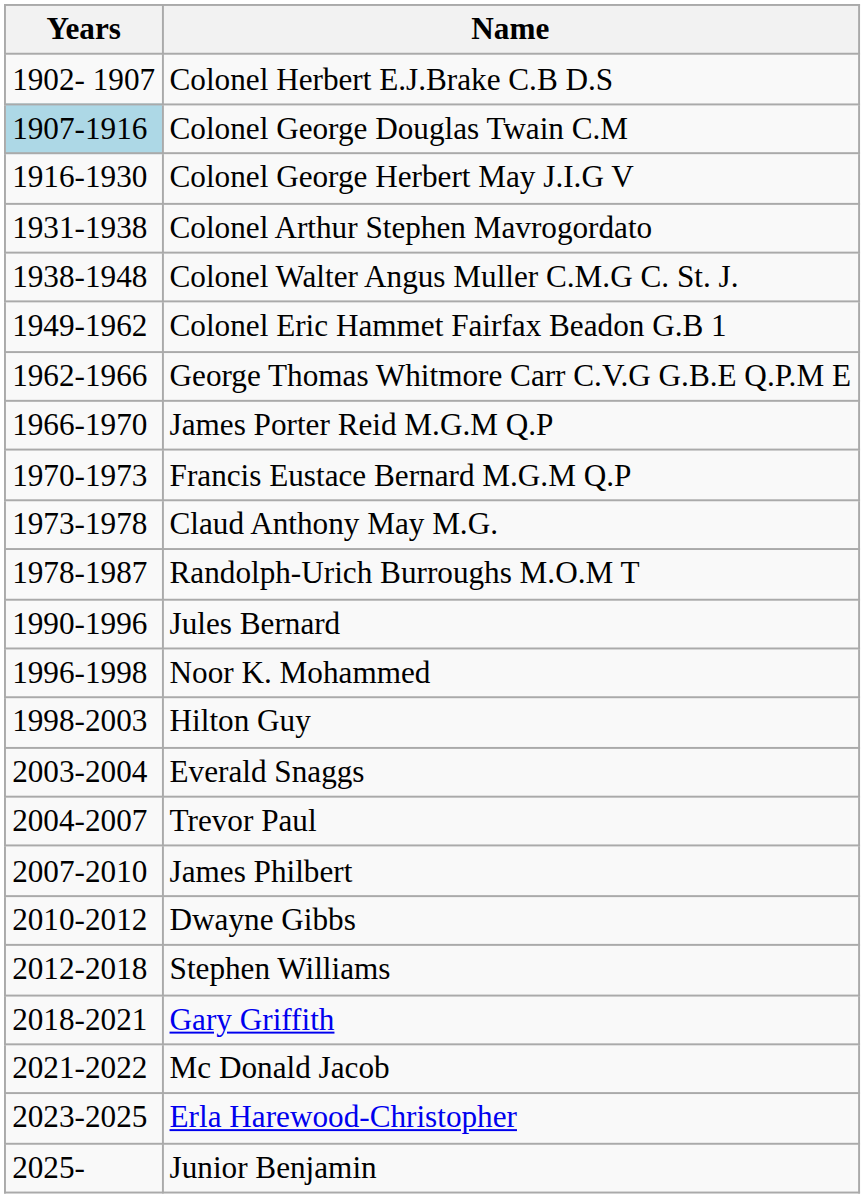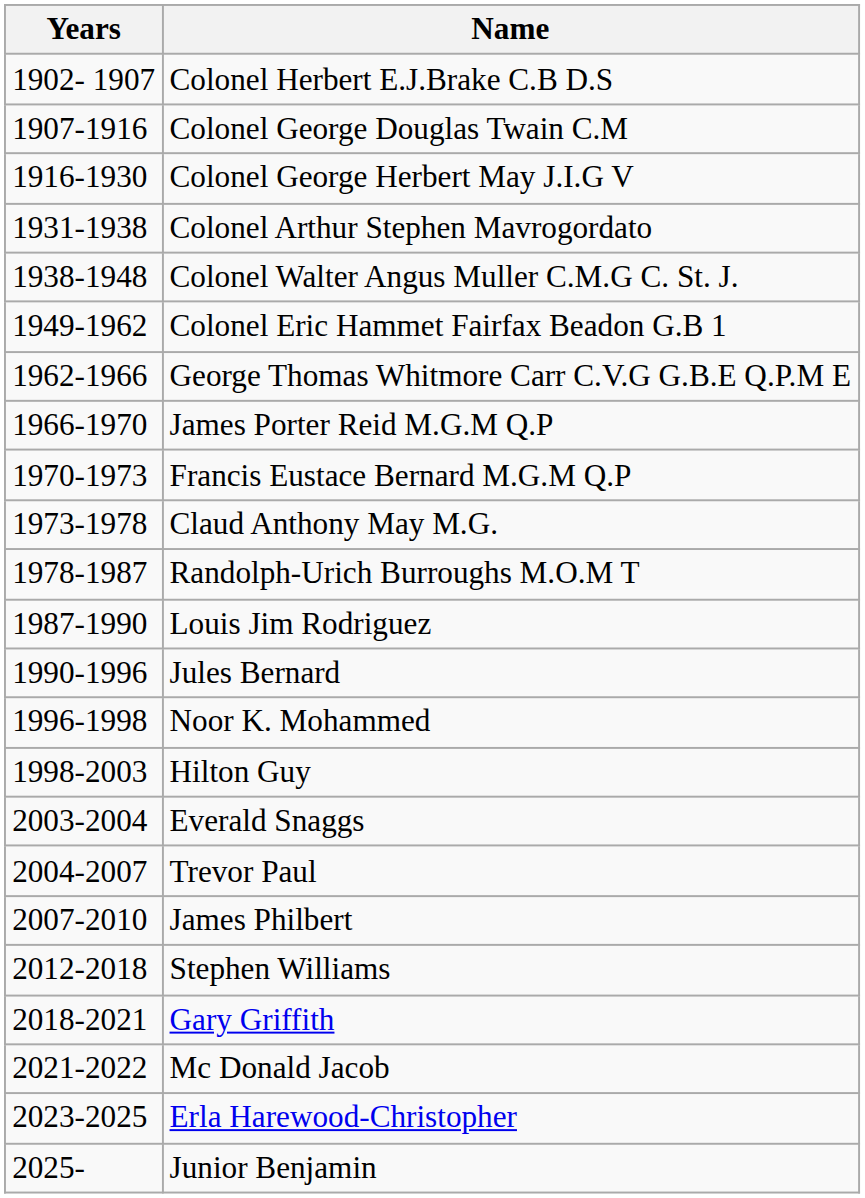 <table class="wikitable">
 <tr>
 <th>Years</th>
 <th>Name</th>
 </tr>
 <tr>
 <td>1902- 1907</td>
 <td>Colonel Herbert E.J.Brake C.B D.S</td>
 </tr>
 <tr>
-<td style="background: lightblue;">1907-1916</td>
+<td>1907-1916</td>
 <td>Colonel George Douglas Twain C.M</td>
 </tr>
 <tr>
 <td>1916-1930</td>
 <td>Colonel George Herbert May J.I.G V</td>
 </tr>
 <tr>
 <td>1931-1938</td>
 <td>Colonel Arthur Stephen Mavrogordato</td>
 </tr>
 <tr>
 <td>1938-1948</td>
 <td>Colonel Walter Angus Muller C.M.G C. St. J.</td>
 </tr>
 <tr>
 <td>1949-1962</td>
 <td>Colonel Eric Hammet Fairfax Beadon G.B 1</td>
 </tr>
 <tr>
 <td>1962-1966</td>
 <td>George Thomas Whitmore Carr C.V.G G.B.E Q.P.M E</td>
 </tr>
 <tr>
 <td>1966-1970</td>
 <td>James Porter Reid M.G.M Q.P</td>
 </tr>
 <tr>
 <td>1970-1973</td>
 <td>Francis Eustace Bernard M.G.M Q.P</td>
 </tr>
 <tr>
 <td>1973-1978</td>
 <td>Claud Anthony May M.G.</td>
 </tr>
 <tr>
 <td>1978-1987</td>
 <td>Randolph-Urich Burroughs M.O.M T</td>
 </tr>
 <tr>
+<td>1987-1990</td>
+<td>Louis Jim Rodriguez</td>
+</tr>
+<tr>
 <td>1990-1996</td>
 <td>Jules Bernard</td>
 </tr>
 <tr>
 <td>1996-1998</td>
 <td>Noor K. Mohammed</td>
 </tr>
 <tr>
 <td>1998-2003</td>
 <td>Hilton Guy</td>
 </tr>
 <tr>
 <td>2003-2004</td>
 <td>Everald Snaggs</td>
 </tr>
 <tr>
 <td>2004-2007</td>
 <td>Trevor Paul</td>
 </tr>
 <tr>
 <td>2007-2010</td>
 <td>James Philbert</td>
 </tr>
 <tr>
-<td>2010-2012</td>
-<td>Dwayne Gibbs</td>
-</tr>
-<tr>
 <td>2012-2018</td>
 <td>Stephen Williams</td>
 </tr>
 <tr>
 <td>2018-2021</td>
 <td><a href='#'>Gary Griffith</a></td>
 </tr>
 <tr>
 <td>2021-2022</td>
 <td>Mc Donald Jacob</td>
 </tr>
 <tr>
 <td>2023-2025</td>
 <td><a href='#'>Erla Harewood-Christopher</a></td>
 </tr>
 <tr>
 <td>2025-</td>
 <td>Junior Benjamin</td>
 </tr>
 </table>
